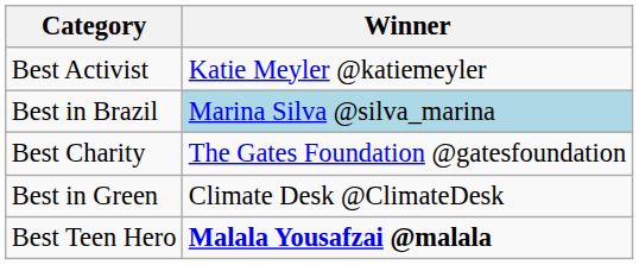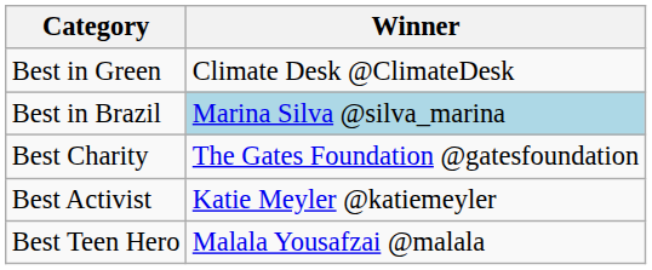 <table class="wikitable">
 <tr>
 <th>Category</th>
 <th>Winner</th>
 </tr>
 <tr>
-<td>Best Activist</td>
-<td><a href='#'>Katie Meyler</a> @katiemeyler</td>
+<td>Best in Green</td>
+<td>Climate Desk @ClimateDesk</td>
 </tr>
 <tr>
 <td>Best in Brazil</td>
 <td style="background: lightblue;"><a href='#'>Marina Silva</a> @silva_marina</td>
 </tr>
 <tr>
 <td>Best Charity</td>
 <td><a href='#'>The Gates Foundation</a> @gatesfoundation</td>
 </tr>
 <tr>
-<td>Best in Green</td>
-<td>Climate Desk @ClimateDesk</td>
+<td>Best Activist</td>
+<td><a href='#'>Katie Meyler</a> @katiemeyler</td>
 </tr>
 <tr>
 <td>Best Teen Hero</td>
-<td><strong><a href='#'>Malala Yousafzai</a> @malala</strong></td>
+<td><a href='#'>Malala Yousafzai</a> @malala</td>
 </tr>
 </table>
